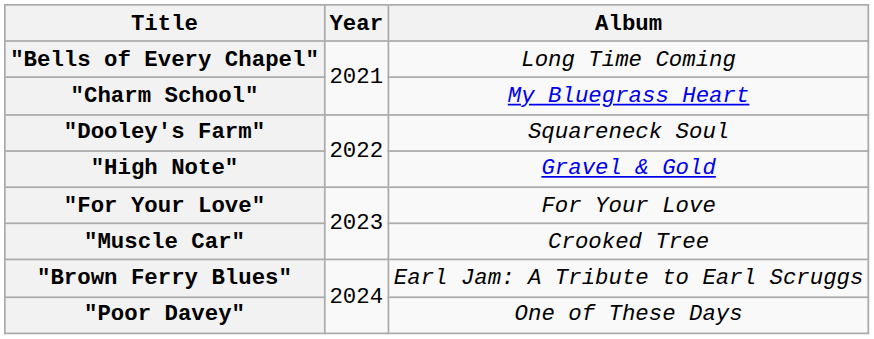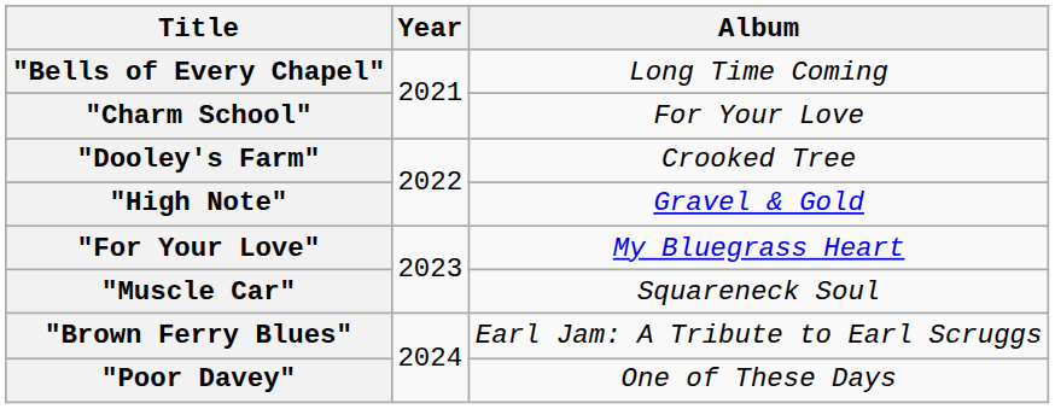 <table class="wikitable plainrowheaders" style="text-align:center;">
 <tr>
 <th scope="col">Title</th>
 <th scope="col">Year</th>
 <th scope="col">Album</th>
 </tr>
 <tr>
 <th scope="row">"Bells of Every Chapel"<br> </th>
 <td rowspan=2>2021</td>
 <td><em>Long Time Coming</em></td>
 </tr>
 <tr>
 <th scope="row">"Charm School"<br> </th>
-<td><em><a href='#'>My Bluegrass Heart</a></em></td>
+<td><em>For Your Love</em></td>
 </tr>
 <tr>
 <th scope="row">"Dooley's Farm"<br> </th>
 <td rowspan=2>2022</td>
-<td><em>Squareneck Soul</em></td>
+<td><em>Crooked Tree</em></td>
 </tr>
 <tr>
 <th scope="row">"High Note"<br> </th>
 <td><em><a href='#'>Gravel & Gold</a></em></td>
 </tr>
 <tr>
 <th scope="row">"For Your Love"<br> </th>
 <td rowspan=2>2023</td>
-<td><em>For Your Love</em></td>
+<td><em><a href='#'>My Bluegrass Heart</a></em></td>
 </tr>
 <tr>
 <th scope="row">"Muscle Car"<br> </th>
-<td><em>Crooked Tree</em></td>
+<td><em>Squareneck Soul</em></td>
 </tr>
 <tr>
 <th scope="row">"Brown Ferry Blues"<br> </th>
 <td rowspan=2>2024</td>
 <td><em>Earl Jam: A Tribute to Earl Scruggs</em></td>
 </tr>
 <tr>
 <th scope="row">"Poor Davey"<br> </th>
 <td><em>One of These Days</em></td>
 </tr>
 </table>
